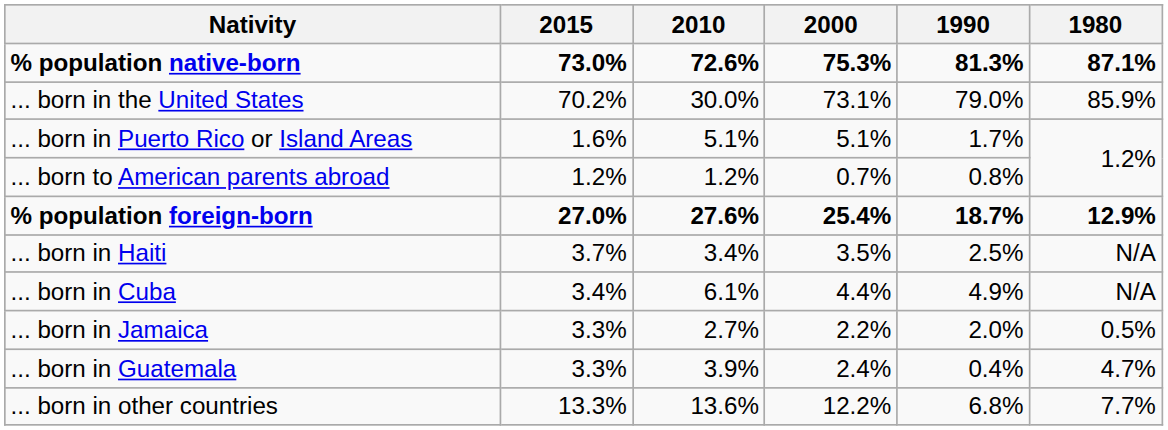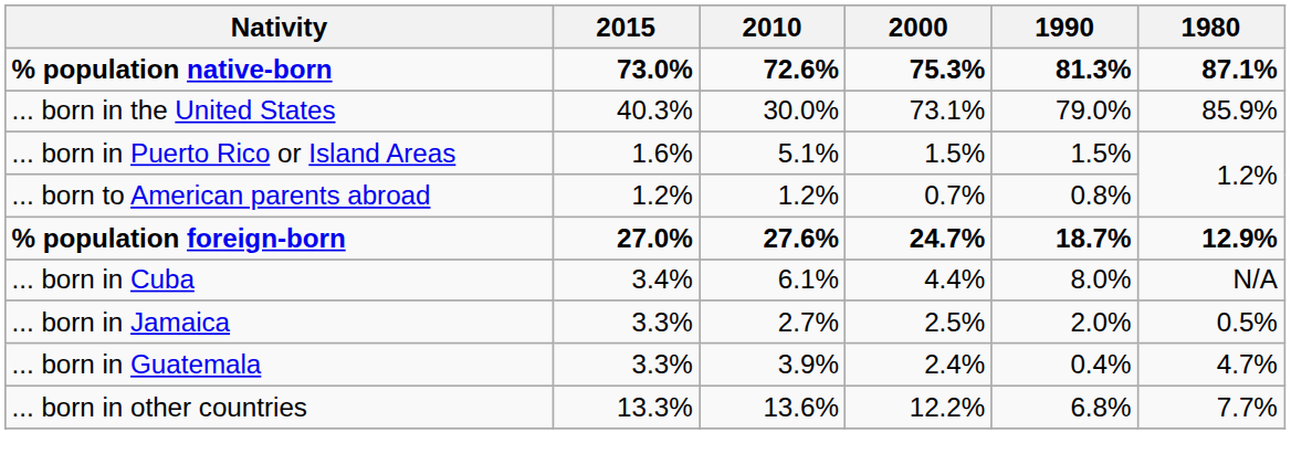 <table class="wikitable" style="font-size: 90%; text-align: right;">
 <tr>
 <th style="width: 20em;">Nativity</th>
 <th style="width: 5em;">2015</th>
 <th style="width: 5em;">2010</th>
 <th style="width: 5em;">2000</th>
 <th style="width: 5em;">1990</th>
 <th style="width: 5em;">1980</th>
 </tr>
 <tr>
 <td style="text-align:left"><strong>% population <a href='#'>native-born</a></strong></td>
 <td><strong>73.0%</strong></td>
 <td><strong>72.6%</strong></td>
 <td><strong>75.3%</strong></td>
 <td><strong>81.3%</strong></td>
 <td><strong>87.1%</strong></td>
 </tr>
 <tr>
 <td style="text-align:left">... born in the <a href='#'>United States</a></td>
-<td>70.2%</td>
+<td>40.3%</td>
 <td>30.0%</td>
 <td>73.1%</td>
 <td>79.0%</td>
 <td>85.9%</td>
 </tr>
 <tr>
 <td style="text-align:left">... born in <a href='#'>Puerto Rico</a> or <a href='#'>Island Areas</a></td>
 <td>1.6%</td>
 <td>5.1%</td>
-<td>5.1%</td>
-<td>1.7%</td>
+<td>1.5%</td>
+<td>1.5%</td>
 <td rowspan="2">1.2%</td>
 </tr>
 <tr>
 <td style="text-align:left">... born to <a href='#'>American parents abroad</a></td>
 <td>1.2%</td>
 <td>1.2%</td>
 <td>0.7%</td>
 <td>0.8%</td>
 </tr>
 <tr>
 <td style="text-align:left"><strong>% population <a href='#'>foreign-born</a></strong></td>
 <td><strong>27.0%</strong></td>
 <td><strong>27.6%</strong></td>
-<td><strong>25.4%</strong></td>
+<td><strong>24.7%</strong></td>
 <td><strong>18.7%</strong></td>
 <td><strong>12.9%</strong></td>
-</tr>
-<tr>
-<td style="text-align:left">... born in <a href='#'>Haiti</a></td>
-<td>3.7%</td>
-<td>3.4%</td>
-<td>3.5%</td>
-<td>2.5%</td>
-<td>N/A</td>
 </tr>
 <tr>
 <td style="text-align:left">... born in <a href='#'>Cuba</a></td>
 <td>3.4%</td>
 <td>6.1%</td>
 <td>4.4%</td>
-<td>4.9%</td>
+<td>8.0%</td>
 <td>N/A</td>
 </tr>
 <tr>
 <td style="text-align:left">... born in <a href='#'>Jamaica</a></td>
 <td>3.3%</td>
 <td>2.7%</td>
-<td>2.2%</td>
+<td>2.5%</td>
 <td>2.0%</td>
 <td>0.5%</td>
 </tr>
 <tr>
 <td style="text-align:left">... born in <a href='#'>Guatemala</a></td>
 <td>3.3%</td>
 <td>3.9%</td>
 <td>2.4%</td>
 <td>0.4%</td>
 <td>4.7%</td>
 </tr>
 <tr>
 <td style="text-align:left">... born in other countries</td>
 <td>13.3%</td>
 <td>13.6%</td>
 <td>12.2%</td>
 <td>6.8%</td>
 <td>7.7%</td>
 </tr>
 </table>
